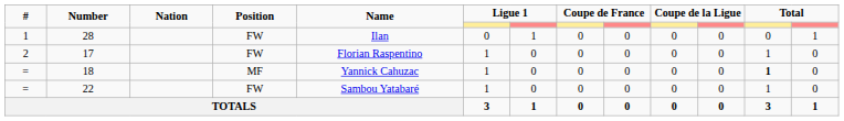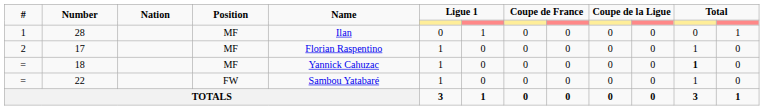 <table class="wikitable" style="font-size: 100%; text-align: center;">
 <tr>
 <td rowspan="2" width="5%" align="center"><strong>#</strong></td>
 <td rowspan="2" width="10%" align="center"><strong>Number</strong></td>
 <td rowspan="2" width="10%" align="center"><strong>Nation</strong></td>
 <td rowspan="2" width="10%" align="center"><strong>Position</strong></td>
 <td rowspan="2" width="20%" align="center"><strong>Name</strong></td>
 <td colspan="2" align="center"><strong>Ligue 1</strong></td>
 <td colspan="2" align="center"><strong>Coupe de France</strong></td>
 <td colspan="2" align="center"><strong>Coupe de la Ligue</strong></td>
 <td colspan="2" align="center"><strong>Total</strong></td>
 </tr>
 <tr>
 <th width=60 style="background: #FFEE99"></th>
 <th width=60 style="background: #FF8888"></th>
 <th width=60 style="background: #FFEE99"></th>
 <th width=60 style="background: #FF8888"></th>
 <th width=60 style="background: #FFEE99"></th>
 <th width=60 style="background: #FF8888"></th>
 <th width=60 style="background: #FFEE99"></th>
 <th width=60 style="background: #FF8888"></th>
 </tr>
 <tr>
 <td>1</td>
 <td>28</td>
 <td></td>
-<td>FW</td>
+<td>MF</td>
 <td><a href='#'>Ilan</a></td>
 <td>0</td>
 <td>1</td>
 <td>0</td>
 <td>0</td>
 <td>0</td>
 <td>0</td>
 <td>0</td>
 <td>1</td>
 </tr>
 <tr>
 <td>2</td>
 <td>17</td>
 <td></td>
-<td>FW</td>
+<td>MF</td>
 <td><a href='#'>Florian Raspentino</a></td>
 <td>1</td>
 <td>0</td>
 <td>0</td>
 <td>0</td>
 <td>0</td>
 <td>0</td>
 <td>1</td>
 <td>0</td>
 </tr>
 <tr>
 <td>=</td>
 <td>18</td>
 <td></td>
 <td>MF</td>
 <td><a href='#'>Yannick Cahuzac</a></td>
 <td>1</td>
 <td>0</td>
 <td>0</td>
 <td>0</td>
 <td>0</td>
 <td>0</td>
 <td><strong>1</strong></td>
 <td>0</td>
 </tr>
 <tr>
 <td>=</td>
 <td>22</td>
 <td></td>
 <td>FW</td>
 <td><a href='#'>Sambou Yatabaré</a></td>
 <td>1</td>
 <td>0</td>
 <td>0</td>
 <td>0</td>
 <td>0</td>
 <td>0</td>
 <td>1</td>
 <td>0</td>
 </tr>
 <tr>
 <th colspan="5">TOTALS</th>
 <td><strong>3</strong></td>
 <td><strong>1</strong></td>
 <td><strong>0</strong></td>
 <td><strong>0</strong></td>
 <td><strong>0</strong></td>
 <td><strong>0</strong></td>
 <td><strong>3</strong></td>
 <td><strong>1</strong></td>
 </tr>
 </table>
